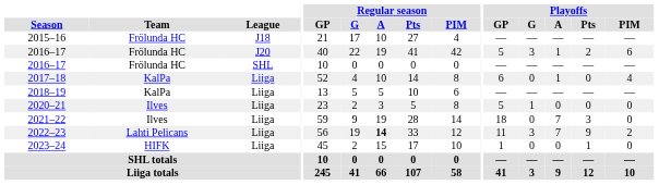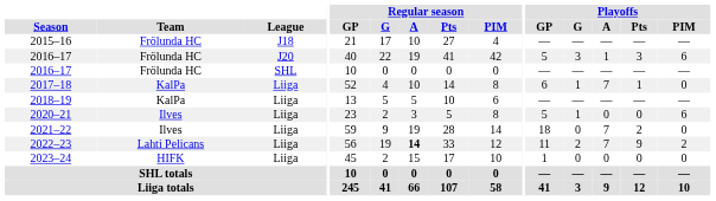 <table border="0" cellpadding="1" cellspacing="0" style="text-align:center; width:60em">
 <tr bgcolor="#e0e0e0">
 <th colspan="3"  bgcolor="#ffffff"></th>
 <th rowspan="97" bgcolor="#ffffff"></th>
 <th colspan="5"><a href='#'>Regular season</a></th>
 <th rowspan="97" bgcolor="#ffffff"></th>
 <th colspan="5"><a href='#'>Playoffs</a></th>
 </tr>
 <tr bgcolor="#e0e0e0">
 <th><a href='#'>Season</a></th>
 <th>Team</th>
 <th>League</th>
 <th>GP</th>
 <th><a href='#'>G</a></th>
 <th><a href='#'>A</a></th>
 <th><a href='#'>Pts</a></th>
 <th><a href='#'>PIM</a></th>
 <th>GP</th>
 <th>G</th>
 <th>A</th>
 <th>Pts</th>
 <th>PIM</th>
 </tr>
 <tr>
 <td>2015–16</td>
 <td><a href='#'>Frölunda HC</a></td>
 <td><a href='#'>J18</a></td>
 <td>21</td>
 <td>17</td>
 <td>10</td>
 <td>27</td>
 <td>4</td>
 <td>—</td>
 <td>—</td>
 <td>—</td>
 <td>—</td>
 <td>—</td>
 </tr>
 <tr bgcolor="#f0f0f0">
 <td>2016–17</td>
 <td>Frölunda HC</td>
 <td><a href='#'>J20</a></td>
 <td>40</td>
 <td>22</td>
 <td>19</td>
 <td>41</td>
 <td>42</td>
 <td>5</td>
 <td>3</td>
 <td>1</td>
-<td>2</td>
+<td>3</td>
 <td>6</td>
 </tr>
 <tr>
 <td><a href='#'>2016–17</a></td>
 <td>Frölunda HC</td>
 <td><a href='#'>SHL</a></td>
 <td>10</td>
 <td>0</td>
 <td>0</td>
 <td>0</td>
 <td>0</td>
 <td>—</td>
 <td>—</td>
 <td>—</td>
 <td>—</td>
 <td>—</td>
 </tr>
 <tr bgcolor="#f0f0f0">
 <td><a href='#'>2017–18</a></td>
 <td><a href='#'>KalPa</a></td>
 <td><a href='#'>Liiga</a></td>
 <td>52</td>
 <td>4</td>
 <td>10</td>
 <td>14</td>
 <td>8</td>
 <td>6</td>
-<td>0</td>
+<td>1</td>
+<td>7</td>
 <td>1</td>
 <td>0</td>
-<td>4</td>
 </tr>
 <tr>
 <td><a href='#'>2018–19</a></td>
 <td>KalPa</td>
 <td>Liiga</td>
 <td>13</td>
 <td>5</td>
 <td>5</td>
 <td>10</td>
 <td>6</td>
 <td>—</td>
 <td>—</td>
 <td>—</td>
 <td>—</td>
 <td>—</td>
 </tr>
 <tr bgcolor="#f0f0f0">
 <td><a href='#'>2020–21</a></td>
 <td><a href='#'>Ilves</a></td>
 <td>Liiga</td>
 <td>23</td>
 <td>2</td>
 <td>3</td>
 <td>5</td>
 <td>8</td>
 <td>5</td>
 <td>1</td>
 <td>0</td>
 <td>0</td>
-<td>0</td>
+<td>6</td>
 </tr>
 <tr>
 <td><a href='#'>2021–22</a></td>
 <td>Ilves</td>
 <td>Liiga</td>
 <td>59</td>
 <td>9</td>
 <td>19</td>
 <td>28</td>
 <td>14</td>
 <td>18</td>
 <td>0</td>
 <td>7</td>
-<td>3</td>
+<td>2</td>
 <td>0</td>
 </tr>
 <tr bgcolor="#f0f0f0">
 <td><a href='#'>2022–23</a></td>
 <td><a href='#'>Lahti Pelicans</a></td>
 <td>Liiga</td>
 <td>56</td>
 <td>19</td>
 <td><strong>14</strong></td>
 <td>33</td>
 <td>12</td>
 <td>11</td>
-<td>3</td>
+<td>2</td>
 <td>7</td>
 <td>9</td>
 <td>2</td>
 </tr>
 <tr>
 <td><a href='#'>2023–24</a></td>
 <td><a href='#'>HIFK</a></td>
 <td>Liiga</td>
 <td>45</td>
 <td>2</td>
 <td>15</td>
 <td>17</td>
 <td>10</td>
 <td>1</td>
 <td>0</td>
 <td>0</td>
-<td>1</td>
+<td>0</td>
 <td>0</td>
 </tr>
 <tr bgcolor="#e0e0e0">
 <th colspan="3">SHL totals</th>
 <th>10</th>
 <th>0</th>
 <th>0</th>
 <th>0</th>
 <th>0</th>
 <th>—</th>
 <th>—</th>
 <th>—</th>
 <th>—</th>
 <th>—</th>
 </tr>
 <tr bgcolor="#e0e0e0">
 <th colspan="3">Liiga totals</th>
 <th>245</th>
 <th>41</th>
 <th>66</th>
 <th>107</th>
 <th>58</th>
 <th>41</th>
 <th>3</th>
 <th>9</th>
 <th>12</th>
 <th>10</th>
 </tr>
 </table>
